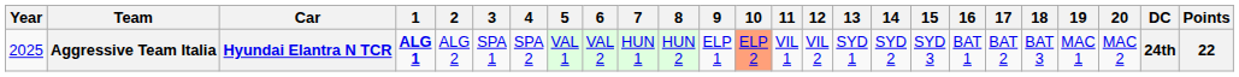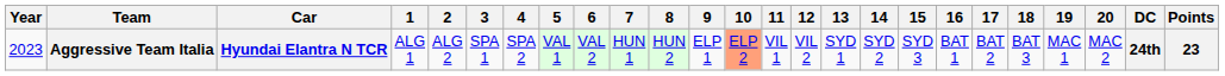 <table class="wikitable" style="text-align:center; font-size:85%">
 <tr>
 <th>Year</th>
 <th>Team</th>
 <th>Car</th>
 <th>1</th>
 <th>2</th>
 <th>3</th>
 <th>4</th>
 <th>5</th>
 <th>6</th>
 <th>7</th>
 <th>8</th>
 <th>9</th>
 <th>10</th>
 <th>11</th>
 <th>12</th>
 <th>13</th>
 <th>14</th>
 <th>15</th>
 <th>16</th>
 <th>17</th>
 <th>18</th>
 <th>19</th>
 <th>20</th>
 <th>DC</th>
 <th>Points</th>
 </tr>
 <tr>
-<td><a href='#'>2025</a></td>
+<td><a href='#'>2023</a></td>
 <th nowrap>Aggressive Team Italia</th>
 <th nowrap><a href='#'>Hyundai Elantra N TCR</a></th>
-<td><strong><a href='#'>ALG<br>1</a></strong></td>
+<td><a href='#'>ALG<br>1</a></td>
 <td><a href='#'>ALG<br>2</a></td>
 <td><a href='#'>SPA<br>1</a></td>
 <td><a href='#'>SPA<br>2</a></td>
 <td style="background:#DFFFDF;"><a href='#'>VAL<br>1</a><br></td>
 <td style="background:#DFFFDF;"><a href='#'>VAL<br>2</a><br></td>
 <td style="background:#DFFFDF;"><a href='#'>HUN<br>1</a><br></td>
 <td style="background:#DFFFDF;"><a href='#'>HUN<br>2</a><br></td>
 <td><a href='#'>ELP<br>1</a></td>
 <td style="background: lightsalmon;"><a href='#'>ELP<br>2</a></td>
 <td><a href='#'>VIL<br>1</a></td>
 <td><a href='#'>VIL<br>2</a></td>
 <td><a href='#'>SYD<br>1</a></td>
 <td><a href='#'>SYD<br>2</a></td>
 <td><a href='#'>SYD<br>3</a></td>
 <td><a href='#'>BAT<br>1</a></td>
 <td><a href='#'>BAT<br>2</a></td>
 <td><a href='#'>BAT<br>3</a></td>
 <td><a href='#'>MAC<br>1</a></td>
 <td><a href='#'>MAC<br>2</a></td>
 <th>24th</th>
-<th>22</th>
+<th>23</th>
 </tr>
 </table>
